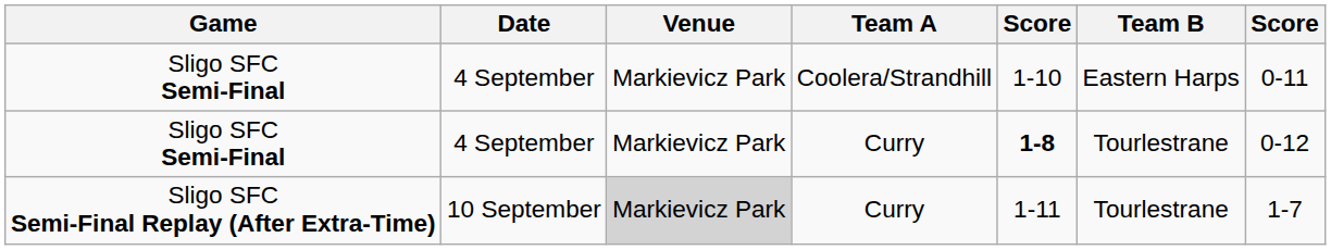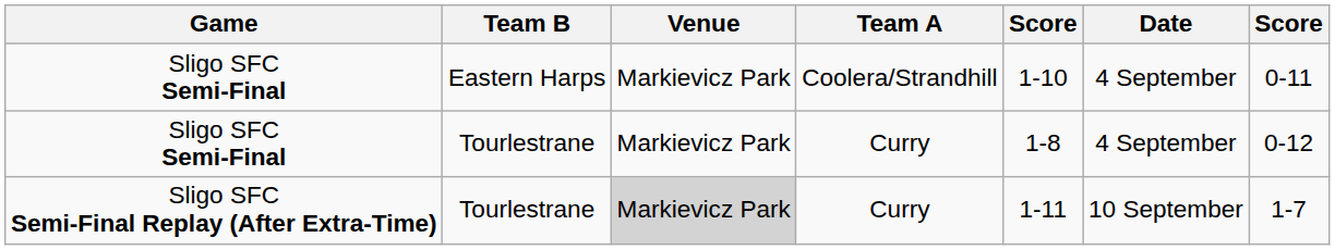 <table class="wikitable">
 <tr>
 <th>Game</th>
-<th>Date</th>
+<th>Team B</th>
 <th>Venue</th>
 <th>Team A</th>
 <th>Score</th>
-<th>Team B</th>
+<th>Date</th>
 <th>Score</th>
 </tr>
 <tr align="center">
 <td>Sligo SFC<br><strong>Semi-Final</strong></td>
-<td>4 September</td>
+<td>Eastern Harps</td>
 <td>Markievicz Park</td>
 <td>Coolera/Strandhill</td>
 <td>1-10</td>
-<td>Eastern Harps</td>
+<td>4 September</td>
 <td>0-11</td>
 </tr>
 <tr align="center">
 <td>Sligo SFC<br><strong>Semi-Final</strong></td>
-<td>4 September</td>
+<td>Tourlestrane</td>
 <td>Markievicz Park</td>
 <td>Curry</td>
-<td><strong>1-8</strong></td>
-<td>Tourlestrane</td>
+<td>1-8</td>
+<td>4 September</td>
 <td>0-12</td>
 </tr>
 <tr align="center">
 <td>Sligo SFC<br><strong>Semi-Final Replay (After Extra-Time)</strong></td>
-<td>10 September</td>
+<td>Tourlestrane</td>
 <td style="background: lightgrey;">Markievicz Park</td>
 <td>Curry</td>
 <td>1-11</td>
-<td>Tourlestrane</td>
+<td>10 September</td>
 <td>1-7</td>
 </tr>
 </table>
